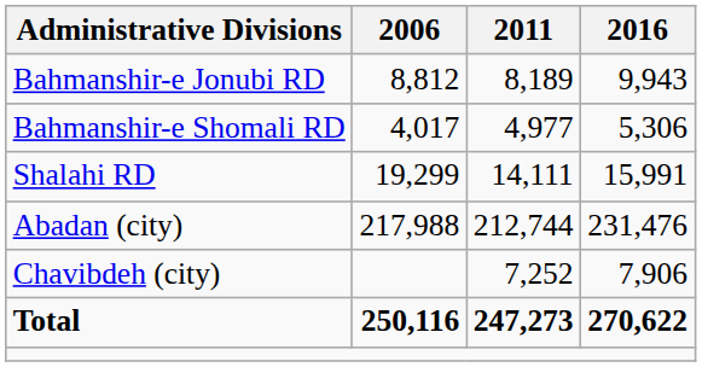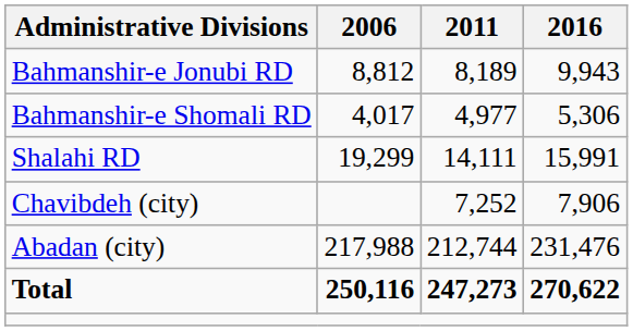 <table class="wikitable">
 <tr>
 <th>Administrative Divisions</th>
 <th>2006</th>
 <th>2011</th>
 <th>2016</th>
 </tr>
 <tr>
 <td><a href='#'>Bahmanshir-e Jonubi RD</a></td>
 <td style="text-align: right;">8,812</td>
 <td style="text-align: right;">8,189</td>
 <td style="text-align: right;">9,943</td>
 </tr>
 <tr>
 <td><a href='#'>Bahmanshir-e Shomali RD</a></td>
 <td style="text-align: right;">4,017</td>
 <td style="text-align: right;">4,977</td>
 <td style="text-align: right;">5,306</td>
 </tr>
 <tr>
 <td><a href='#'>Shalahi RD</a></td>
 <td style="text-align: right;">19,299</td>
 <td style="text-align: right;">14,111</td>
 <td style="text-align: right;">15,991</td>
 </tr>
 <tr>
+<td><a href='#'>Chavibdeh</a> (city)</td>
+<td style="text-align: right;"></td>
+<td style="text-align: right;">7,252</td>
+<td style="text-align: right;">7,906</td>
+</tr>
+<tr>
 <td><a href='#'>Abadan</a> (city)</td>
 <td style="text-align: right;">217,988</td>
 <td style="text-align: right;">212,744</td>
 <td style="text-align: right;">231,476</td>
-</tr>
-<tr>
-<td><a href='#'>Chavibdeh</a> (city)</td>
-<td style="text-align: right;"></td>
-<td style="text-align: right;">7,252</td>
-<td style="text-align: right;">7,906</td>
 </tr>
 <tr>
 <td><strong>Total</strong></td>
 <td style="text-align: right;"><strong>250,116</strong></td>
 <td style="text-align: right;"><strong>247,273</strong></td>
 <td style="text-align: right;"><strong>270,622</strong></td>
 </tr>
 <tr>
 <td colspan=4></td>
 </tr>
 </table>
